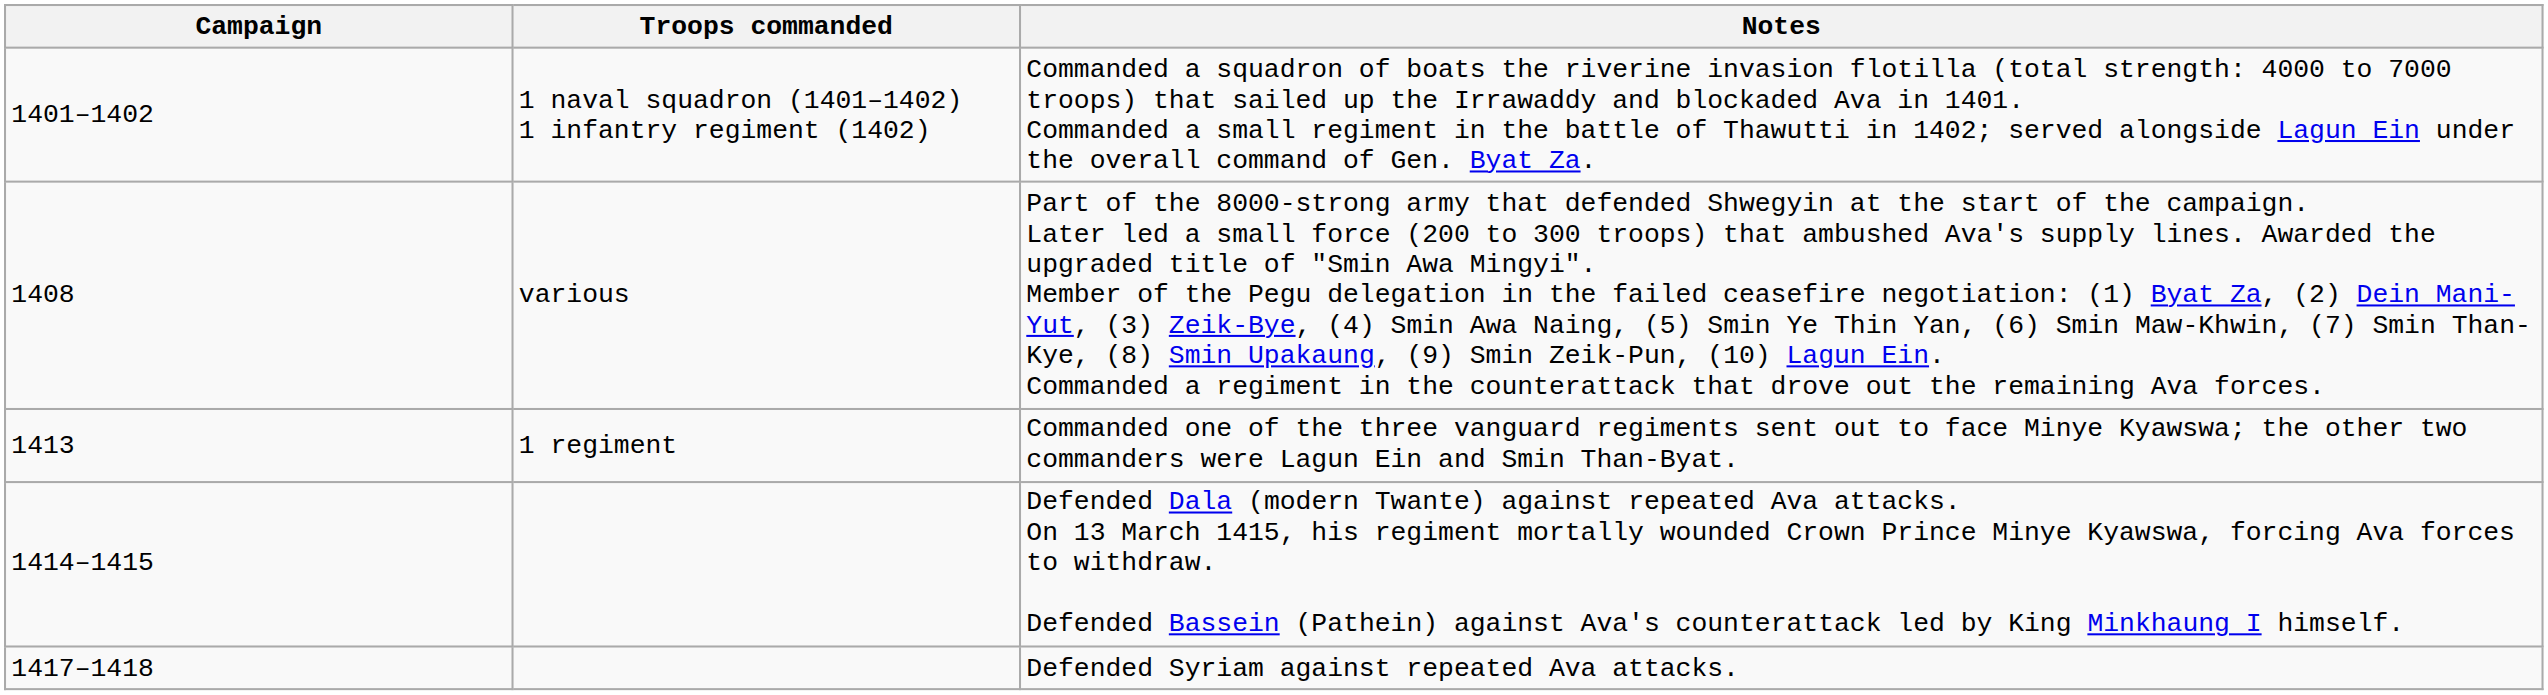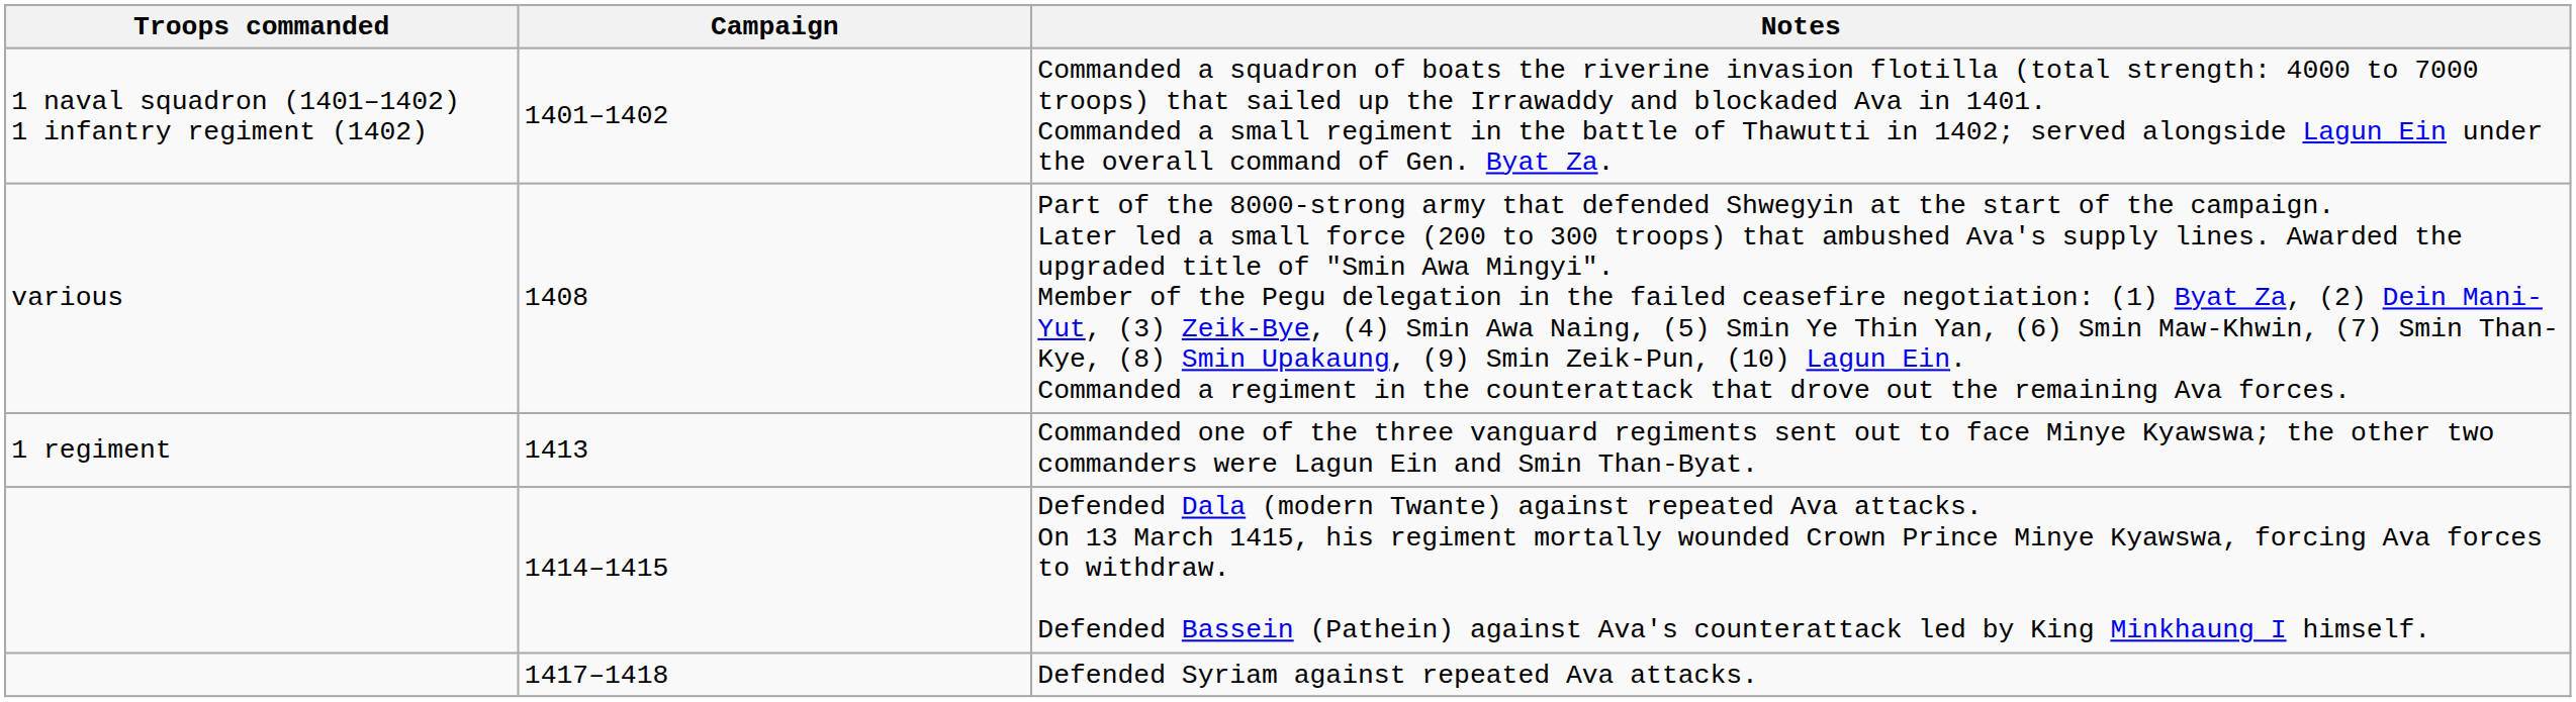 <table class="wikitable" border="1">
 <tr>
+<th width=10%>Troops commanded</th>
 <th width=10%>Campaign</th>
-<th width=10%>Troops commanded</th>
 <th width=30%>Notes</th>
 </tr>
 <tr>
+<td>1 naval squadron (1401–1402) <br> 1 infantry regiment (1402)</td>
 <td>1401–1402</td>
-<td>1 naval squadron (1401–1402) <br> 1 infantry regiment (1402)</td>
 <td>Commanded a squadron of boats the riverine invasion flotilla (total strength: 4000 to 7000 troops) that sailed up the Irrawaddy and blockaded Ava in 1401. <br> Commanded a small regiment in the battle of Thawutti in 1402; served alongside <a href='#'>Lagun Ein</a> under the overall command of Gen. <a href='#'>Byat Za</a>.</td>
 </tr>
 <tr>
+<td>various</td>
 <td>1408</td>
-<td>various</td>
 <td>Part of the 8000-strong army that defended Shwegyin at the start of the campaign. <br> Later led a small force (200 to 300 troops) that ambushed Ava's supply lines. Awarded the upgraded title of "Smin Awa Mingyi". <br> Member of the Pegu delegation in the failed ceasefire negotiation: (1) <a href='#'>Byat Za</a>, (2) <a href='#'>Dein Mani-Yut</a>, (3) <a href='#'>Zeik-Bye</a>, (4) Smin Awa Naing, (5) Smin Ye Thin Yan, (6) Smin Maw-Khwin, (7) Smin Than-Kye, (8) <a href='#'>Smin Upakaung</a>, (9) Smin Zeik-Pun, (10) <a href='#'>Lagun Ein</a>. <br> Commanded a regiment in the counterattack that drove out the remaining Ava forces.</td>
 </tr>
 <tr>
+<td>1 regiment</td>
 <td>1413</td>
-<td>1 regiment</td>
 <td>Commanded one of the three vanguard regiments sent out to face Minye Kyawswa; the other two commanders were Lagun Ein and Smin Than-Byat.</td>
 </tr>
 <tr>
+<td></td>
 <td>1414–1415</td>
-<td></td>
 <td>Defended <a href='#'>Dala</a> (modern Twante) against repeated Ava attacks. <br> On 13 March 1415, his regiment mortally wounded Crown Prince Minye Kyawswa, forcing Ava forces to withdraw. <br><br>Defended <a href='#'>Bassein</a> (Pathein) against Ava's counterattack led by King <a href='#'>Minkhaung I</a> himself.</td>
 </tr>
 <tr>
+<td></td>
 <td>1417–1418</td>
-<td></td>
 <td>Defended Syriam against repeated Ava attacks.</td>
 </tr>
 </table>
